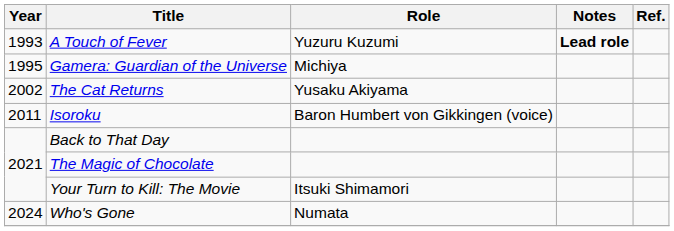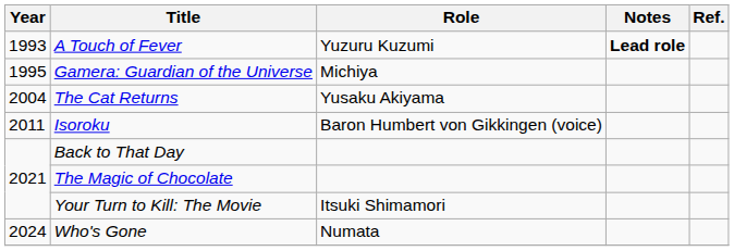 <table class="wikitable">
 <tr>
 <th>Year</th>
 <th>Title</th>
 <th>Role</th>
 <th>Notes</th>
 <th>Ref.</th>
 </tr>
 <tr>
 <td>1993</td>
 <td><em><a href='#'>A Touch of Fever</a></em></td>
 <td>Yuzuru Kuzumi</td>
 <td><strong>Lead role</strong></td>
 <td></td>
 </tr>
 <tr>
 <td>1995</td>
 <td><em><a href='#'>Gamera: Guardian of the Universe</a></em></td>
 <td>Michiya</td>
 <td></td>
 <td></td>
 </tr>
 <tr>
-<td>2002</td>
+<td>2004</td>
 <td><em><a href='#'>The Cat Returns</a></em></td>
 <td>Yusaku Akiyama</td>
 <td></td>
 <td></td>
 </tr>
 <tr>
 <td>2011</td>
 <td><em><a href='#'>Isoroku</a></em></td>
 <td>Baron Humbert von Gikkingen (voice)</td>
 <td></td>
 <td></td>
 </tr>
 <tr>
 <td rowspan="3">2021</td>
 <td><em>Back to That Day</em></td>
 <td></td>
 <td></td>
 <td></td>
 </tr>
 <tr>
 <td><em><a href='#'>The Magic of Chocolate</a></em></td>
 <td></td>
 <td></td>
 <td></td>
 </tr>
 <tr>
 <td><em>Your Turn to Kill: The Movie</em></td>
 <td>Itsuki Shimamori</td>
 <td></td>
 <td></td>
 </tr>
 <tr>
 <td>2024</td>
 <td><em>Who's Gone</em></td>
 <td>Numata</td>
 <td></td>
 <td></td>
 </tr>
 <tr>
 </tr>
 </table>
